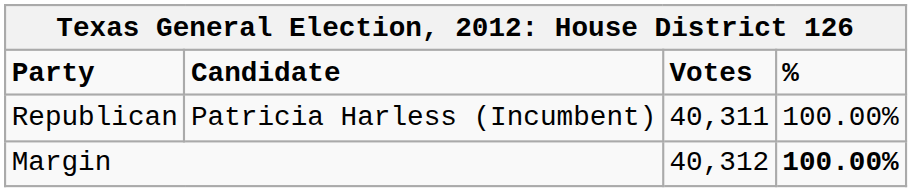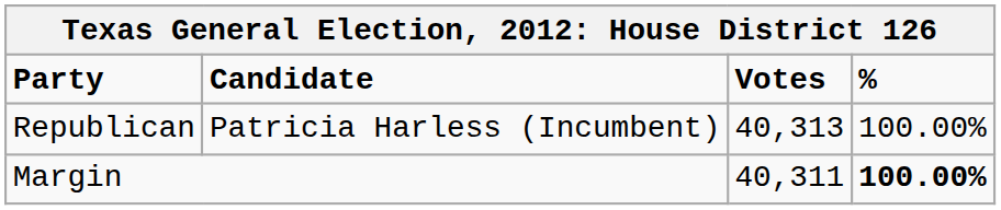 <table class="wikitable">
 <tr>
 <th colspan="4"><strong>Texas General Election, 2012: House District 126</strong></th>
 </tr>
 <tr>
 <td><strong>Party</strong></td>
 <td><strong>Candidate</strong></td>
 <td><strong>Votes</strong></td>
 <td><strong>%</strong></td>
 </tr>
 <tr>
 <td>Republican</td>
 <td>Patricia Harless (Incumbent)</td>
-<td>40,311</td>
+<td>40,313</td>
 <td>100.00%</td>
 </tr>
 <tr>
 <td colspan="2">Margin</td>
-<td>40,312</td>
+<td>40,311</td>
 <td><strong>100.00%</strong></td>
 </tr>
 </table>
